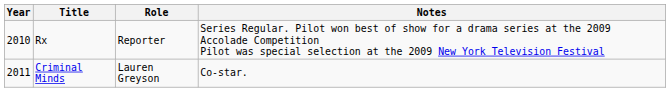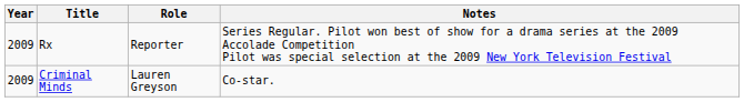 <table class="wikitable sortable">
 <tr>
 <th>Year</th>
 <th>Title</th>
 <th>Role</th>
 <th>Notes</th>
 </tr>
 <tr>
-<td>2010</td>
+<td>2009</td>
 <td>Rx</td>
 <td>Reporter</td>
 <td>Series Regular.  Pilot won best of show for a drama series at the 2009 Accolade Competition<br> Pilot was special selection at the 2009 <a href='#'>New York Television Festival</a></td>
 </tr>
 <tr>
-<td>2011</td>
+<td>2009</td>
 <td><a href='#'>Criminal Minds</a></td>
 <td>Lauren Greyson</td>
 <td>Co-star.</td>
 </tr>
 </table>
